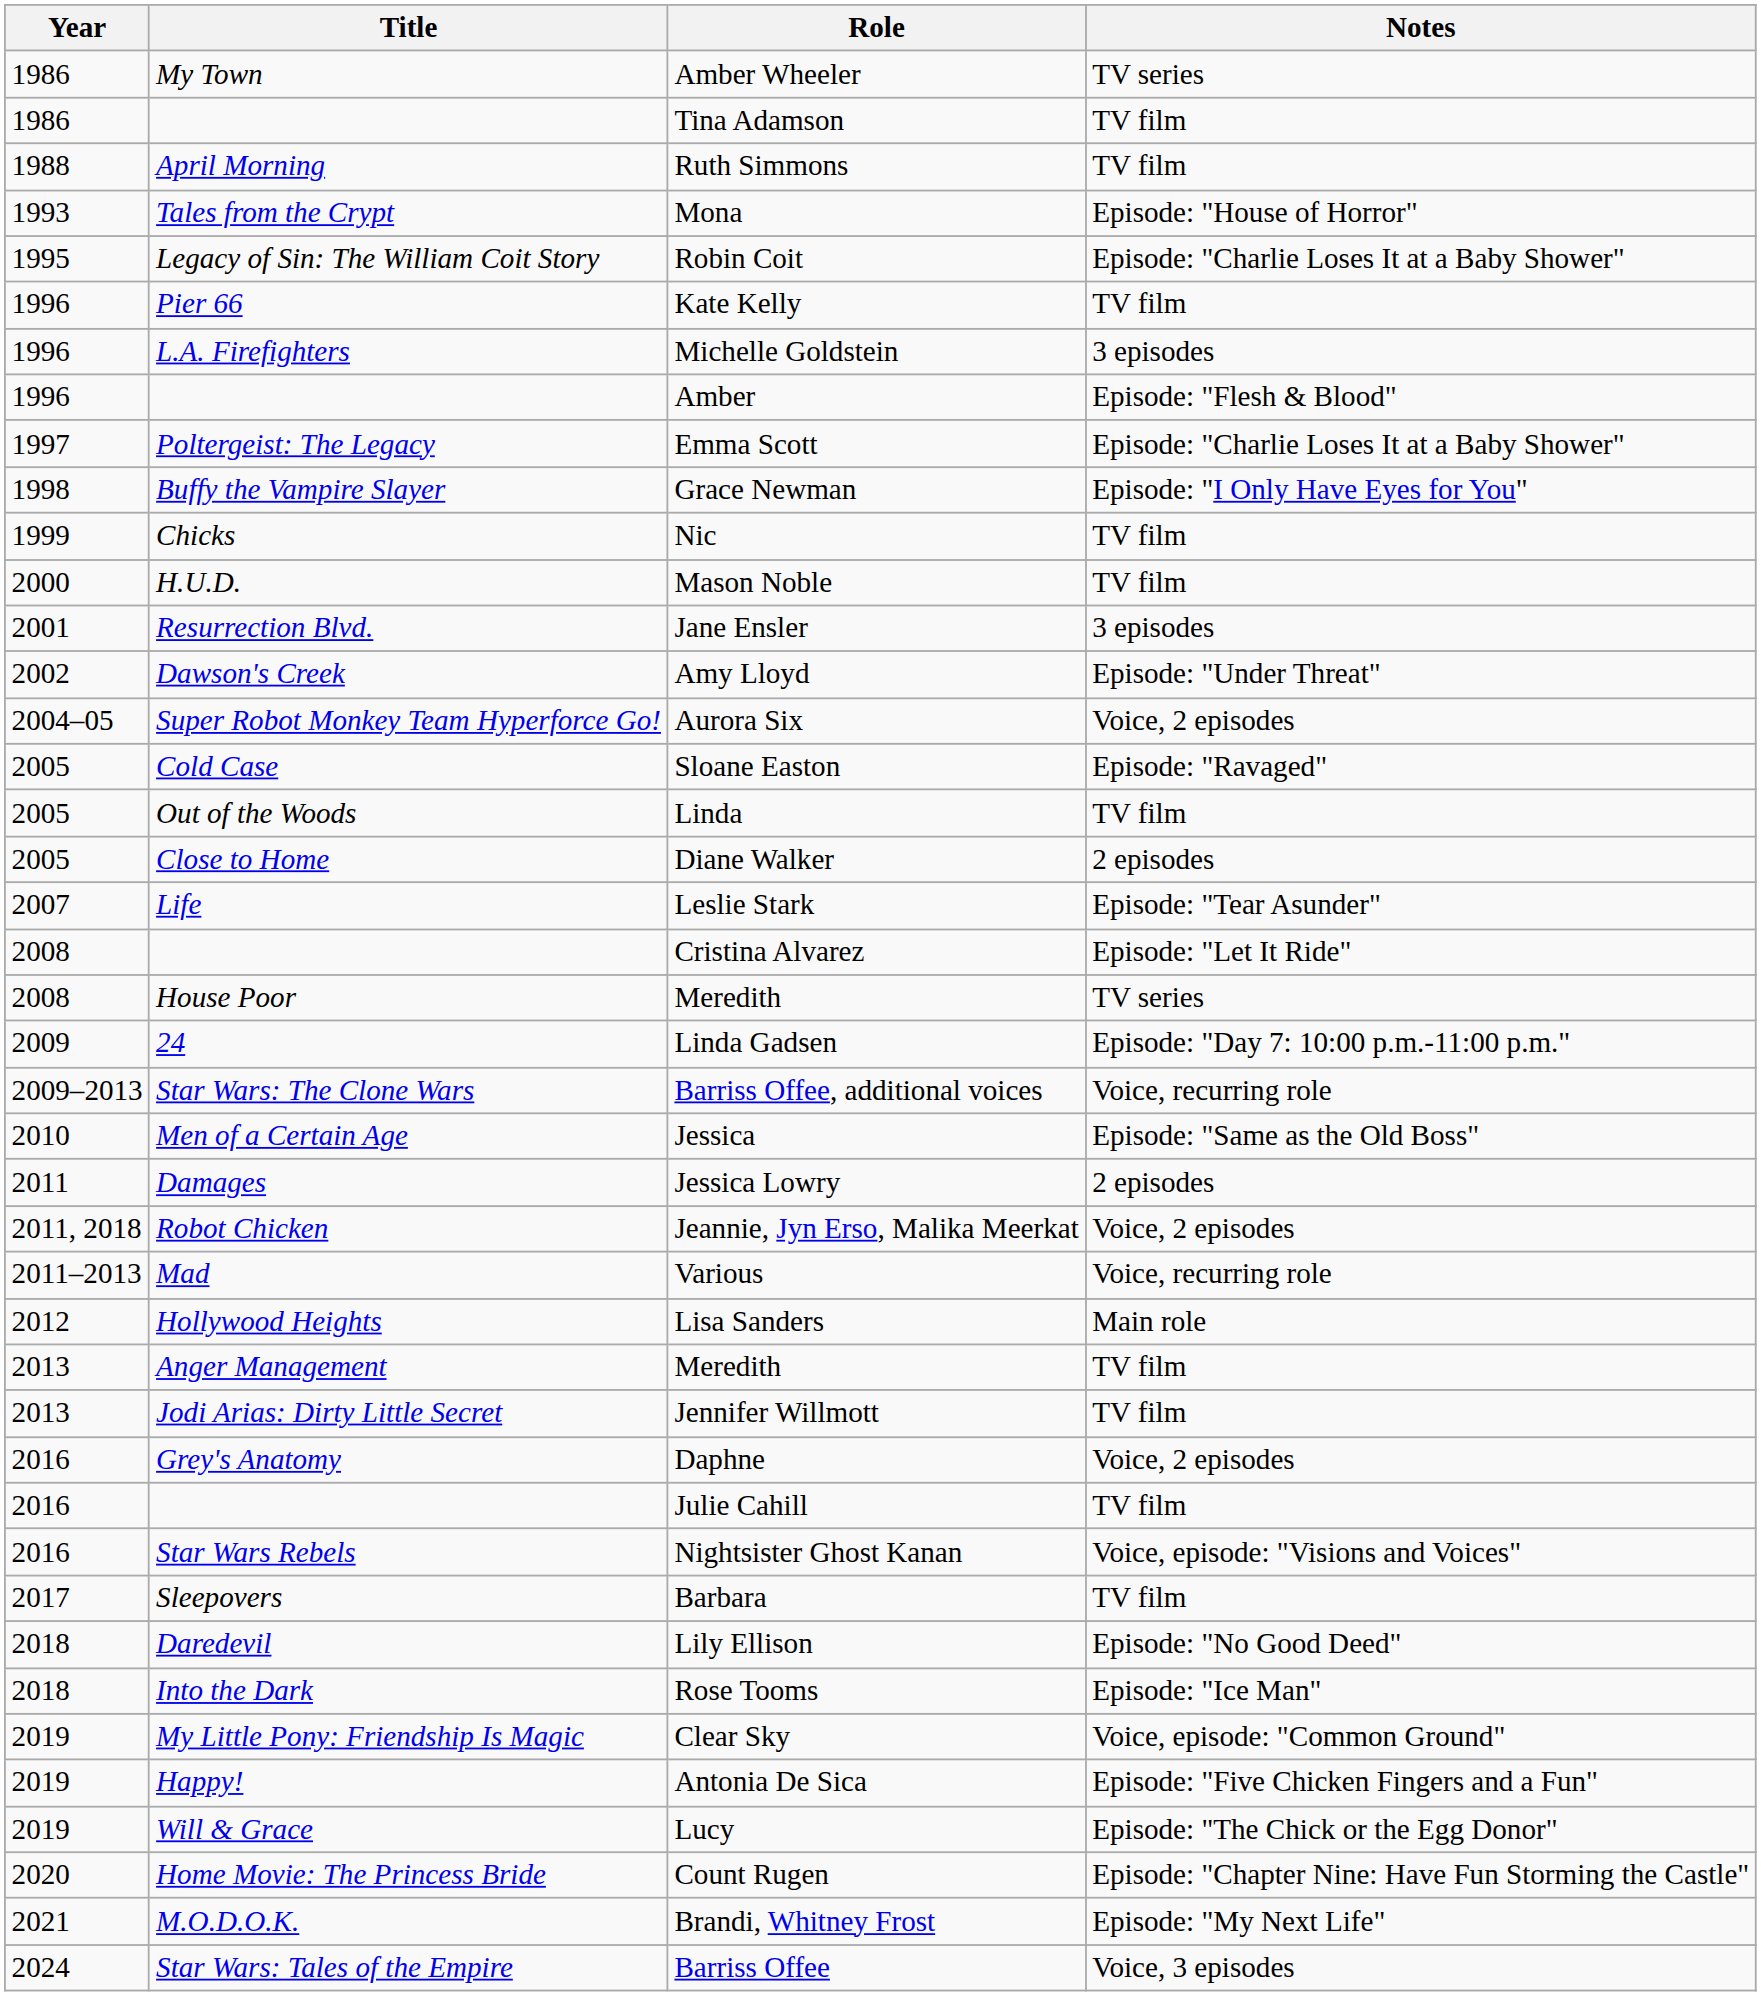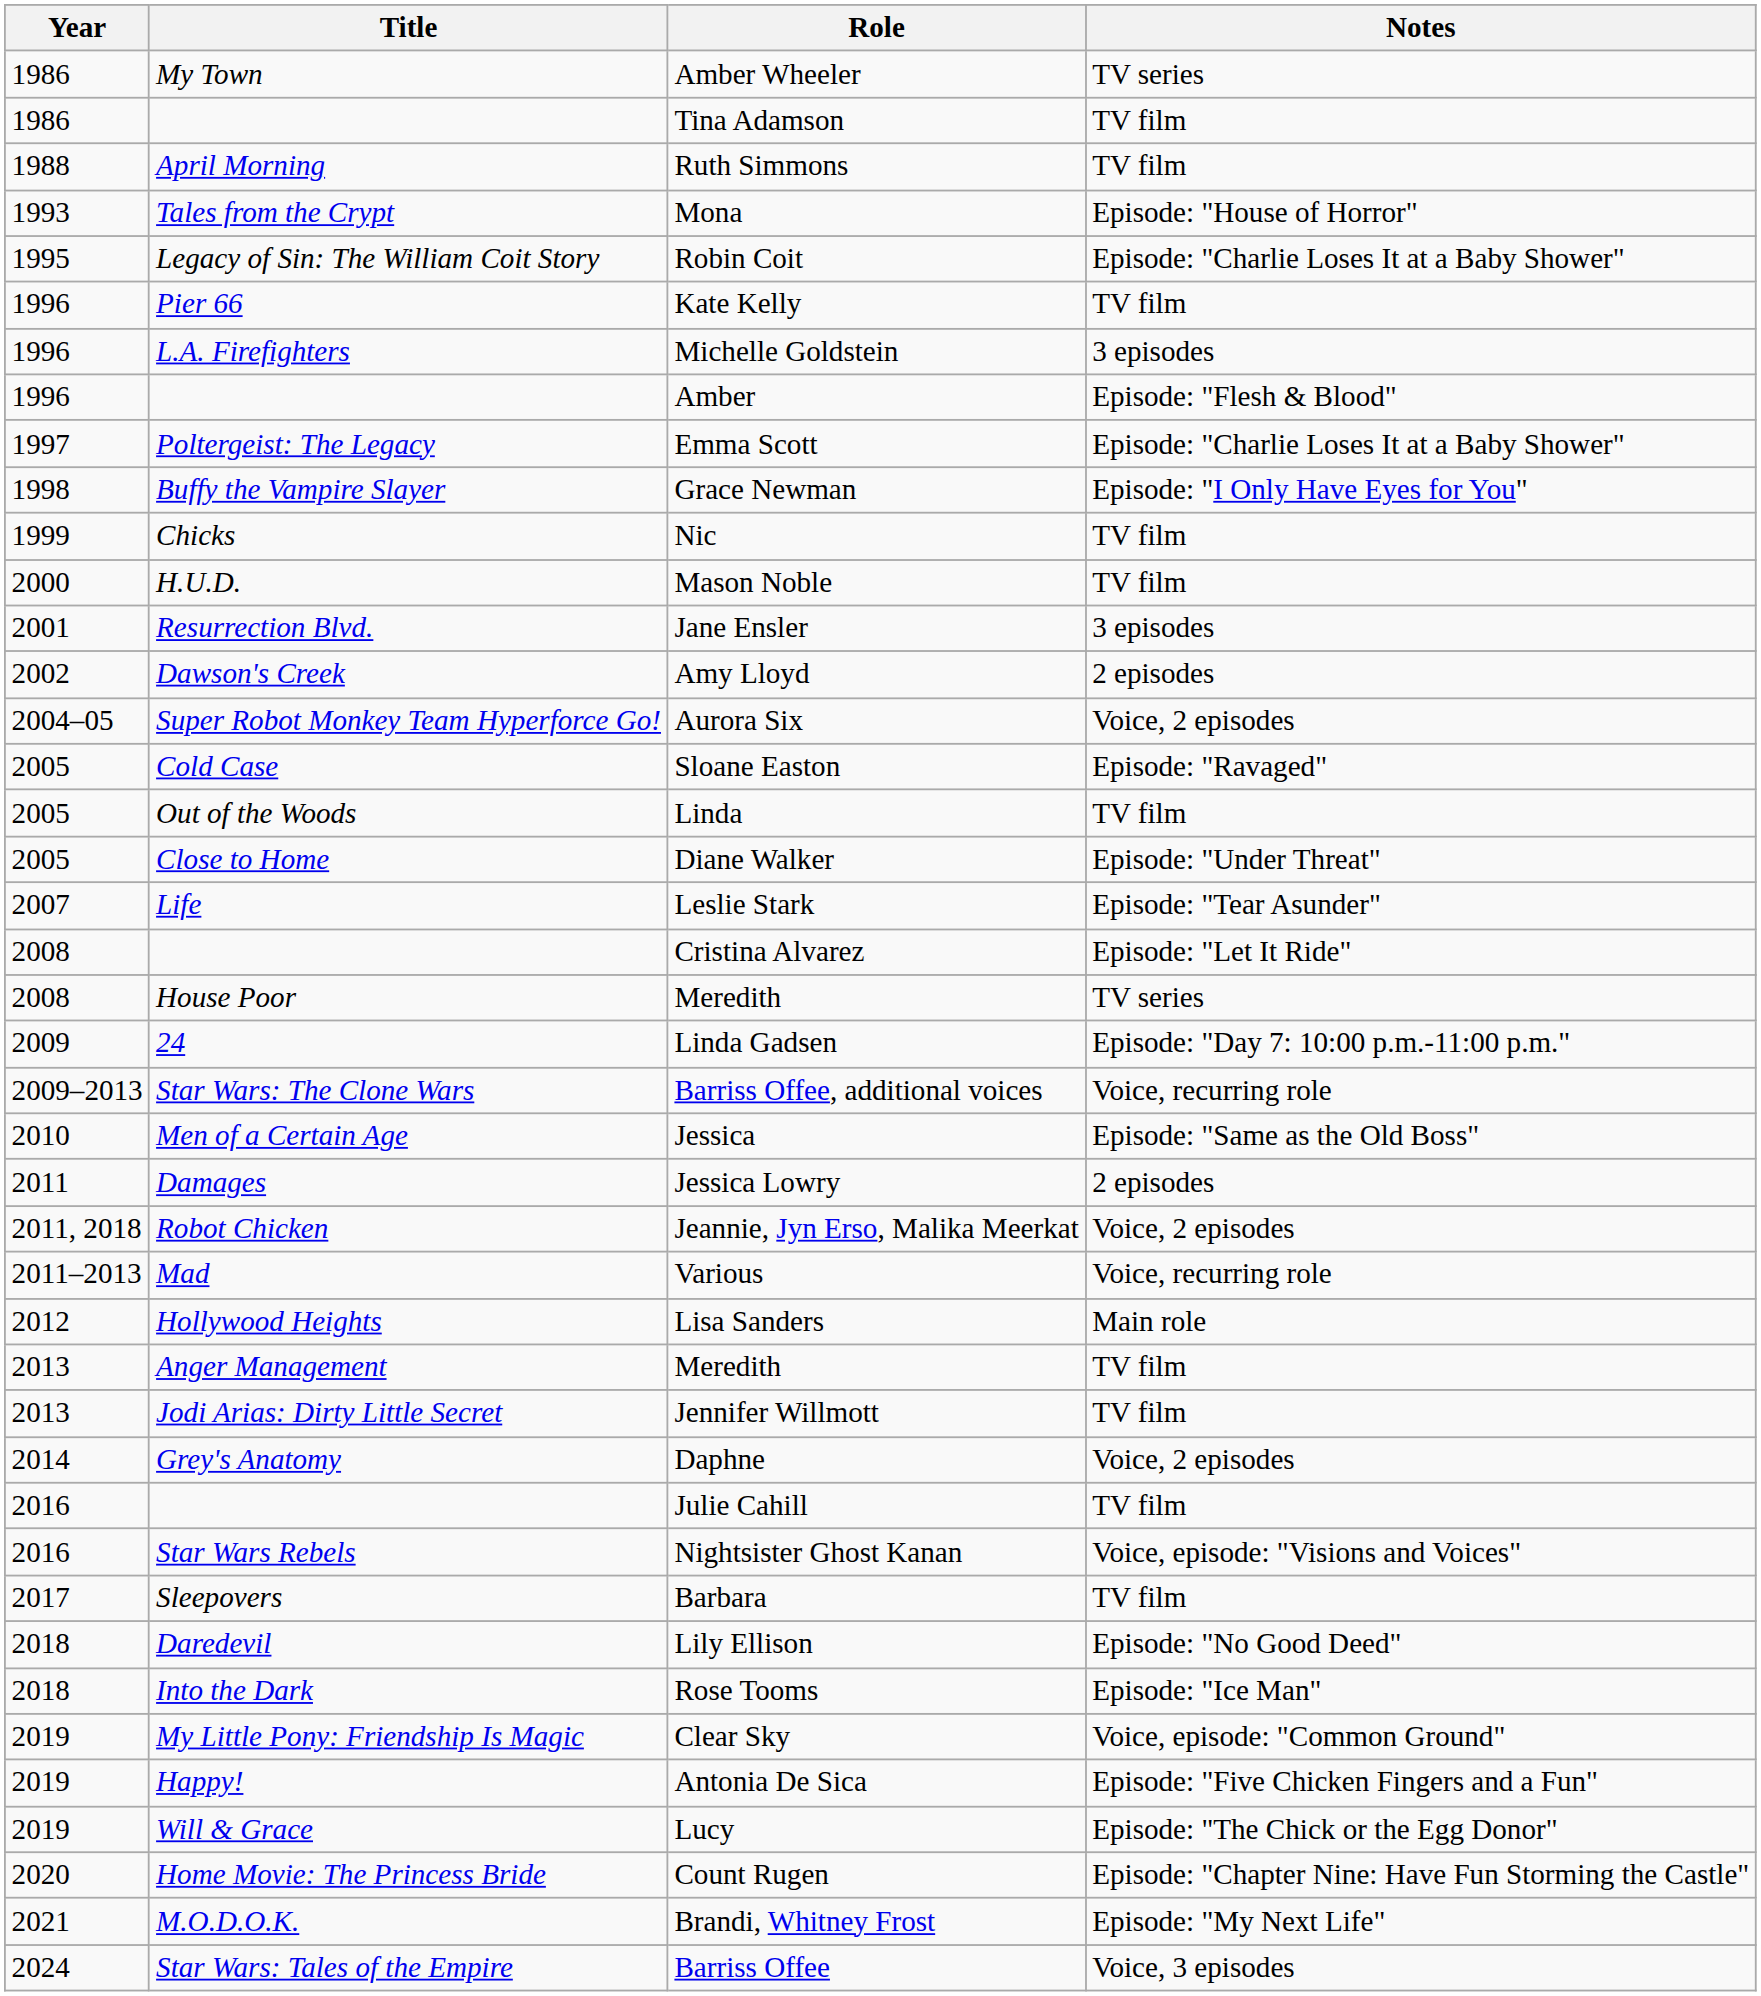 <table class="wikitable">
 <tr>
 <th>Year</th>
 <th>Title</th>
 <th>Role</th>
 <th>Notes</th>
 </tr>
 <tr>
 <td>1986</td>
 <td><em>My Town</em></td>
 <td>Amber Wheeler</td>
 <td>TV series</td>
 </tr>
 <tr>
 <td>1986</td>
 <td><em></em></td>
 <td>Tina Adamson</td>
 <td>TV film</td>
 </tr>
 <tr>
 <td>1988</td>
 <td><em><a href='#'>April Morning</a></em></td>
 <td>Ruth Simmons</td>
 <td>TV film</td>
 </tr>
 <tr>
 <td>1993</td>
 <td><em><a href='#'>Tales from the Crypt</a></em></td>
 <td>Mona</td>
 <td>Episode: "House of Horror"</td>
 </tr>
 <tr>
 <td>1995</td>
 <td><em>Legacy of Sin: The William Coit Story</em></td>
 <td>Robin Coit</td>
 <td>Episode: "Charlie Loses It at a Baby Shower"</td>
 </tr>
 <tr>
 <td>1996</td>
 <td><em><a href='#'>Pier 66</a></em></td>
 <td>Kate Kelly</td>
 <td>TV film</td>
 </tr>
 <tr>
 <td>1996</td>
 <td><em><a href='#'>L.A. Firefighters</a></em></td>
 <td>Michelle Goldstein</td>
 <td>3 episodes</td>
 </tr>
 <tr>
 <td>1996</td>
 <td><em></em></td>
 <td>Amber</td>
 <td>Episode: "Flesh & Blood"</td>
 </tr>
 <tr>
 <td>1997</td>
 <td><em><a href='#'>Poltergeist: The Legacy</a></em></td>
 <td>Emma Scott</td>
 <td>Episode: "Charlie Loses It at a Baby Shower"</td>
 </tr>
 <tr>
 <td>1998</td>
 <td><em><a href='#'>Buffy the Vampire Slayer</a></em></td>
 <td>Grace Newman</td>
 <td>Episode: "<a href='#'>I Only Have Eyes for You</a>"</td>
 </tr>
 <tr>
 <td>1999</td>
 <td><em>Chicks</em></td>
 <td>Nic</td>
 <td>TV film</td>
 </tr>
 <tr>
 <td>2000</td>
 <td><em>H.U.D.</em></td>
 <td>Mason Noble</td>
 <td>TV film</td>
 </tr>
 <tr>
 <td>2001</td>
 <td><em><a href='#'>Resurrection Blvd.</a></em></td>
 <td>Jane Ensler</td>
 <td>3 episodes</td>
 </tr>
 <tr>
 <td>2002</td>
 <td><em><a href='#'>Dawson's Creek</a></em></td>
 <td>Amy Lloyd</td>
-<td>Episode: "Under Threat"</td>
+<td>2 episodes</td>
 </tr>
 <tr>
 <td>2004–05</td>
 <td><em><a href='#'>Super Robot Monkey Team Hyperforce Go!</a></em></td>
 <td>Aurora Six</td>
 <td>Voice, 2 episodes</td>
 </tr>
 <tr>
 <td>2005</td>
 <td><em><a href='#'>Cold Case</a></em></td>
 <td>Sloane Easton</td>
 <td>Episode: "Ravaged"</td>
 </tr>
 <tr>
 <td>2005</td>
 <td><em>Out of the Woods</em></td>
 <td>Linda</td>
 <td>TV film</td>
 </tr>
 <tr>
 <td>2005</td>
 <td><em><a href='#'>Close to Home</a></em></td>
 <td>Diane Walker</td>
-<td>2 episodes</td>
+<td>Episode: "Under Threat"</td>
 </tr>
 <tr>
 <td>2007</td>
 <td><em><a href='#'>Life</a></em></td>
 <td>Leslie Stark</td>
 <td>Episode: "Tear Asunder"</td>
 </tr>
 <tr>
 <td>2008</td>
 <td><em></em></td>
 <td>Cristina Alvarez</td>
 <td>Episode: "Let It Ride"</td>
 </tr>
 <tr>
 <td>2008</td>
 <td><em>House Poor</em></td>
 <td>Meredith</td>
 <td>TV series</td>
 </tr>
 <tr>
 <td>2009</td>
 <td><em><a href='#'>24</a></em></td>
 <td>Linda Gadsen</td>
 <td>Episode: "Day 7: 10:00 p.m.-11:00 p.m."</td>
 </tr>
 <tr>
 <td>2009–2013</td>
 <td><em><a href='#'>Star Wars: The Clone Wars</a></em></td>
 <td><a href='#'>Barriss Offee</a>, additional voices</td>
 <td>Voice, recurring role</td>
 </tr>
 <tr>
 <td>2010</td>
 <td><em><a href='#'>Men of a Certain Age</a></em></td>
 <td>Jessica</td>
 <td>Episode: "Same as the Old Boss"</td>
 </tr>
 <tr>
 <td>2011</td>
 <td><em><a href='#'>Damages</a></em></td>
 <td>Jessica Lowry</td>
 <td>2 episodes</td>
 </tr>
 <tr>
 <td>2011, 2018</td>
 <td><em><a href='#'>Robot Chicken</a></em></td>
 <td>Jeannie, <a href='#'>Jyn Erso</a>, Malika Meerkat</td>
 <td>Voice, 2 episodes</td>
 </tr>
 <tr>
 <td>2011–2013</td>
 <td><em><a href='#'>Mad</a></em></td>
 <td>Various</td>
 <td>Voice, recurring role</td>
 </tr>
 <tr>
 <td>2012</td>
 <td><em><a href='#'>Hollywood Heights</a></em></td>
 <td>Lisa Sanders</td>
 <td>Main role</td>
 </tr>
 <tr>
 <td>2013</td>
 <td><em><a href='#'>Anger Management</a></em></td>
 <td>Meredith</td>
 <td>TV film</td>
 </tr>
 <tr>
 <td>2013</td>
 <td><em><a href='#'>Jodi Arias: Dirty Little Secret</a></em></td>
 <td>Jennifer Willmott</td>
 <td>TV film</td>
 </tr>
 <tr>
-<td>2016</td>
+<td>2014</td>
 <td><em><a href='#'>Grey's Anatomy</a></em></td>
 <td>Daphne</td>
 <td>Voice, 2 episodes</td>
 </tr>
 <tr>
 <td>2016</td>
 <td><em></em></td>
 <td>Julie Cahill</td>
 <td>TV film</td>
 </tr>
 <tr>
 <td>2016</td>
 <td><em><a href='#'>Star Wars Rebels</a></em></td>
 <td>Nightsister Ghost Kanan</td>
 <td>Voice, episode: "Visions and Voices"</td>
 </tr>
 <tr>
 <td>2017</td>
 <td><em>Sleepovers</em></td>
 <td>Barbara</td>
 <td>TV film</td>
 </tr>
 <tr>
 <td>2018</td>
 <td><em><a href='#'>Daredevil</a></em></td>
 <td>Lily Ellison</td>
 <td>Episode: "No Good Deed"</td>
 </tr>
 <tr>
 <td>2018</td>
 <td><em><a href='#'>Into the Dark</a></em></td>
 <td>Rose Tooms</td>
 <td>Episode: "Ice Man"</td>
 </tr>
 <tr>
 <td>2019</td>
 <td><em><a href='#'>My Little Pony: Friendship Is Magic</a></em></td>
 <td>Clear Sky</td>
 <td>Voice, episode: "Common Ground"</td>
 </tr>
 <tr>
 <td>2019</td>
 <td><em><a href='#'>Happy!</a></em></td>
 <td>Antonia De Sica</td>
 <td>Episode: "Five Chicken Fingers and a Fun"</td>
 </tr>
 <tr>
 <td>2019</td>
 <td><em><a href='#'>Will & Grace</a></em></td>
 <td>Lucy</td>
 <td>Episode: "The Chick or the Egg Donor"</td>
 </tr>
 <tr>
 <td>2020</td>
 <td><em><a href='#'>Home Movie: The Princess Bride</a></em></td>
 <td>Count Rugen</td>
 <td>Episode: "Chapter Nine: Have Fun Storming the Castle"</td>
 </tr>
 <tr>
 <td>2021</td>
 <td><em><a href='#'>M.O.D.O.K.</a></em></td>
 <td>Brandi, <a href='#'>Whitney Frost</a></td>
 <td>Episode: "My Next Life"</td>
 </tr>
 <tr>
 <td>2024</td>
 <td><em><a href='#'>Star Wars: Tales of the Empire</a></em></td>
 <td><a href='#'>Barriss Offee</a></td>
 <td>Voice, 3 episodes</td>
 </tr>
 </table>
